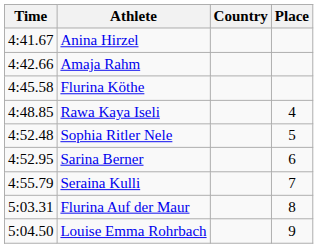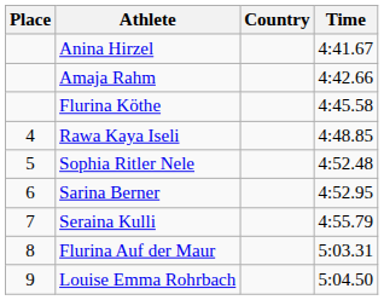 <table class="wikitable">
 <tr>
-<th>Time</th>
+<th>Place</th>
 <th>Athlete</th>
 <th>Country</th>
-<th>Place</th>
+<th>Time</th>
 </tr>
 <tr>
-<td>4:41.67</td>
+<td align=center></td>
 <td><a href='#'>Anina Hirzel</a></td>
 <td></td>
-<td align=center></td>
+<td>4:41.67</td>
 </tr>
 <tr>
-<td>4:42.66</td>
+<td align=center></td>
 <td><a href='#'>Amaja Rahm</a></td>
 <td></td>
-<td align=center></td>
+<td>4:42.66</td>
 </tr>
 <tr>
-<td>4:45.58</td>
+<td align=center></td>
 <td><a href='#'>Flurina Köthe</a></td>
 <td></td>
-<td align=center></td>
+<td>4:45.58</td>
 </tr>
 <tr>
-<td>4:48.85</td>
+<td align=center>4</td>
 <td><a href='#'>Rawa Kaya Iseli</a></td>
 <td></td>
-<td align=center>4</td>
+<td>4:48.85</td>
 </tr>
 <tr>
-<td>4:52.48</td>
+<td align=center>5</td>
 <td><a href='#'>Sophia Ritler Nele</a></td>
 <td></td>
-<td align=center>5</td>
+<td>4:52.48</td>
 </tr>
 <tr>
-<td>4:52.95</td>
+<td align=center>6</td>
 <td><a href='#'>Sarina Berner</a></td>
 <td></td>
-<td align=center>6</td>
+<td>4:52.95</td>
 </tr>
 <tr>
-<td>4:55.79</td>
+<td align=center>7</td>
 <td><a href='#'>Seraina Kulli</a></td>
 <td></td>
-<td align=center>7</td>
+<td>4:55.79</td>
 </tr>
 <tr>
-<td>5:03.31</td>
+<td align=center>8</td>
 <td><a href='#'>Flurina Auf der Maur</a></td>
 <td></td>
-<td align=center>8</td>
+<td>5:03.31</td>
 </tr>
 <tr>
-<td>5:04.50</td>
+<td align=center>9</td>
 <td><a href='#'>Louise Emma Rohrbach</a></td>
 <td></td>
-<td align=center>9</td>
+<td>5:04.50</td>
 </tr>
 </table>
